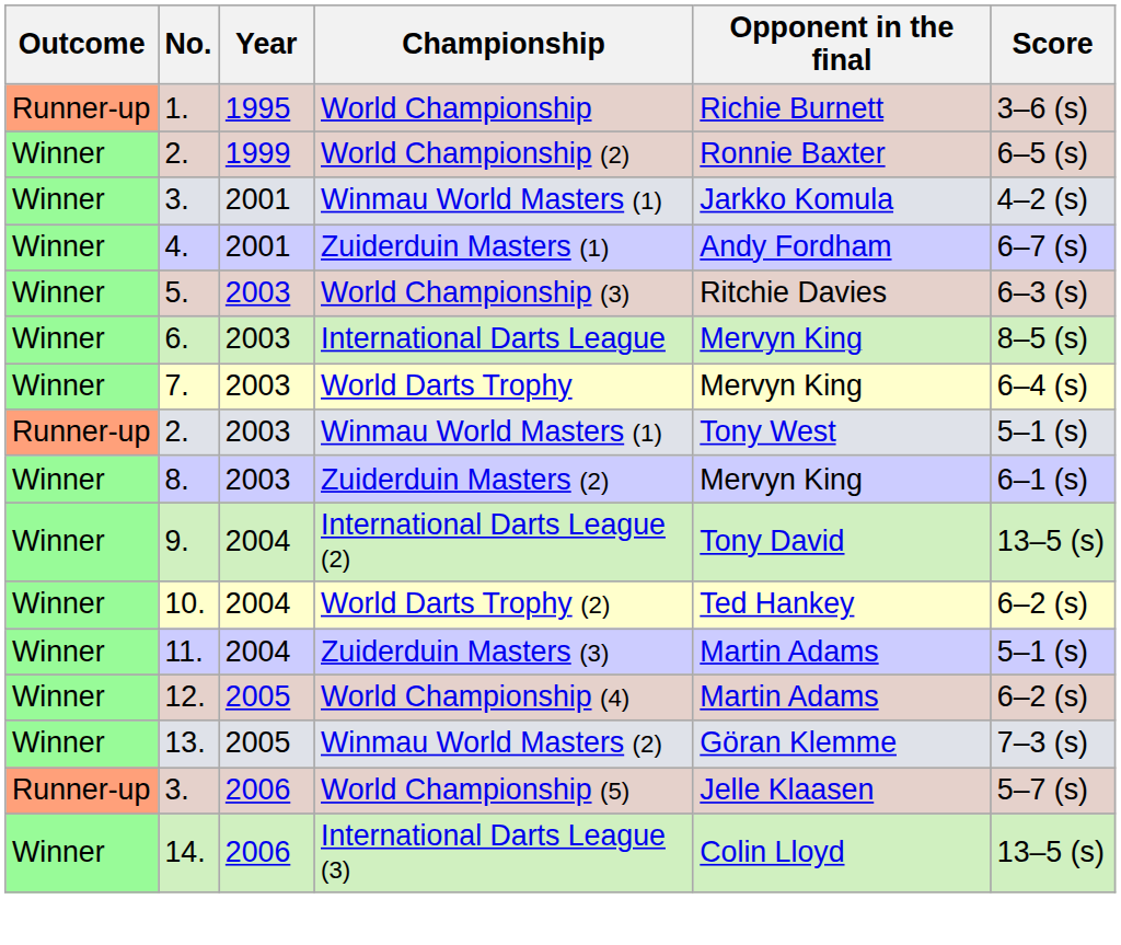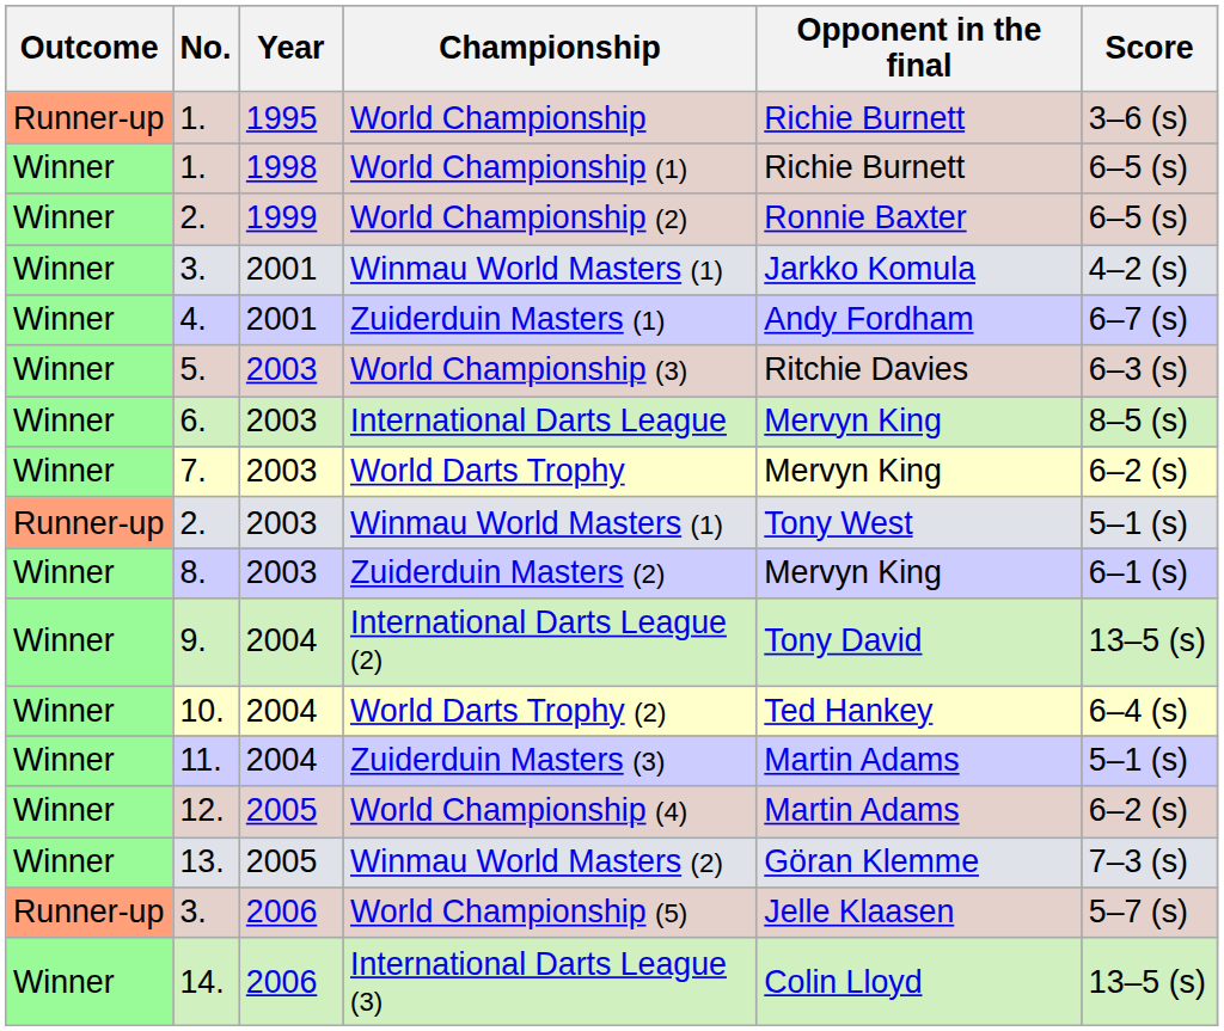 <table class="sortable wikitable">
 <tr>
 <th style="width:80px;">Outcome</th>
 <th style="width:20px;">No.</th>
 <th style="width:50px;">Year</th>
 <th style="width:250px;">Championship</th>
 <th style="width:200px;">Opponent in the final</th>
 <th style="width:70px;">Score</th>
 </tr>
 <tr style="background:#e5d1cb;">
 <td style="background:#ffa07a;">Runner-up</td>
 <td>1.</td>
 <td><a href='#'>1995</a></td>
 <td><a href='#'>World Championship</a></td>
 <td> <a href='#'>Richie Burnett</a></td>
 <td>3–6 (s)</td>
+</tr>
+<tr style="background:#e5d1cb;">
+<td style="background:#98FB98">Winner</td>
+<td>1.</td>
+<td><a href='#'>1998</a></td>
+<td><a href='#'>World Championship</a> <small>(1)</small></td>
+<td> Richie Burnett</td>
+<td>6–5 (s)</td>
 </tr>
 <tr style="background:#e5d1cb;">
 <td style="background:#98FB98">Winner</td>
 <td>2.</td>
 <td><a href='#'>1999</a></td>
 <td><a href='#'>World Championship</a> <small>(2)</small></td>
 <td> <a href='#'>Ronnie Baxter</a></td>
 <td>6–5 (s)</td>
 </tr>
 <tr style="background:#dfe2e9;">
 <td style="background:#98FB98">Winner</td>
 <td>3.</td>
 <td>2001</td>
 <td><a href='#'>Winmau World Masters</a> <small>(1)</small></td>
 <td> <a href='#'>Jarkko Komula</a></td>
 <td>4–2 (s)</td>
 </tr>
 <tr style="background:#ccf;">
 <td style="background:#98FB98">Winner</td>
 <td>4.</td>
 <td>2001</td>
 <td><a href='#'>Zuiderduin Masters</a> <small>(1)</small></td>
 <td> <a href='#'>Andy Fordham</a></td>
 <td>6–7 (s)</td>
 </tr>
 <tr style="background:#e5d1cb;">
 <td style="background:#98FB98">Winner</td>
 <td>5.</td>
 <td><a href='#'>2003</a></td>
 <td><a href='#'>World Championship</a> <small>(3)</small></td>
 <td> Ritchie Davies</td>
 <td>6–3 (s)</td>
 </tr>
 <tr style="background:#d0f0c0;">
 <td style="background:#98FB98">Winner</td>
 <td>6.</td>
 <td>2003</td>
 <td><a href='#'>International Darts League</a></td>
 <td> <a href='#'>Mervyn King</a></td>
 <td>8–5 (s)</td>
 </tr>
 <tr style="background:#ffc;">
 <td style="background:#98FB98">Winner</td>
 <td>7.</td>
 <td>2003</td>
 <td><a href='#'>World Darts Trophy</a></td>
 <td> Mervyn King</td>
-<td>6–4 (s)</td>
+<td>6–2 (s)</td>
 </tr>
 <tr style="background:#dfe2e9;">
 <td style="background:#ffa07a;">Runner-up</td>
 <td>2.</td>
 <td>2003</td>
 <td><a href='#'>Winmau World Masters</a> <small>(1)</small></td>
 <td> <a href='#'>Tony West</a></td>
 <td>5–1 (s)</td>
 </tr>
 <tr style="background:#ccf;">
 <td style="background:#98FB98">Winner</td>
 <td>8.</td>
 <td>2003</td>
 <td><a href='#'>Zuiderduin Masters</a> <small>(2)</small></td>
 <td> Mervyn King</td>
 <td>6–1 (s)</td>
 </tr>
 <tr style="background:#d0f0c0;">
 <td style="background:#98FB98">Winner</td>
 <td>9.</td>
 <td>2004</td>
 <td><a href='#'>International Darts League</a> <small>(2)</small></td>
 <td> <a href='#'>Tony David</a></td>
 <td>13–5 (s)</td>
 </tr>
 <tr style="background:#ffc;">
 <td style="background:#98FB98">Winner</td>
 <td>10.</td>
 <td>2004</td>
 <td><a href='#'>World Darts Trophy</a> <small>(2)</small></td>
 <td> <a href='#'>Ted Hankey</a></td>
-<td>6–2 (s)</td>
+<td>6–4 (s)</td>
 </tr>
 <tr style="background:#ccf;">
 <td style="background:#98FB98">Winner</td>
 <td>11.</td>
 <td>2004</td>
 <td><a href='#'>Zuiderduin Masters</a> <small>(3)</small></td>
 <td> <a href='#'>Martin Adams</a></td>
 <td>5–1 (s)</td>
 </tr>
 <tr style="background:#e5d1cb;">
 <td style="background:#98FB98">Winner</td>
 <td>12.</td>
 <td><a href='#'>2005</a></td>
 <td><a href='#'>World Championship</a> <small>(4)</small></td>
 <td> <a href='#'>Martin Adams</a></td>
 <td>6–2 (s)</td>
 </tr>
 <tr style="background:#dfe2e9;">
 <td style="background:#98FB98">Winner</td>
 <td>13.</td>
 <td>2005</td>
 <td><a href='#'>Winmau World Masters</a> <small>(2)</small></td>
 <td> <a href='#'>Göran Klemme</a></td>
 <td>7–3 (s)</td>
 </tr>
 <tr style="background:#e5d1cb;">
 <td style="background:#ffa07a;">Runner-up</td>
 <td>3.</td>
 <td><a href='#'>2006</a></td>
 <td><a href='#'>World Championship</a> <small>(5)</small></td>
 <td> <a href='#'>Jelle Klaasen</a></td>
 <td>5–7 (s)</td>
 </tr>
 <tr style="background:#d0f0c0;">
 <td style="background:#98FB98">Winner</td>
 <td>14.</td>
 <td><a href='#'>2006</a></td>
 <td><a href='#'>International Darts League</a> <small>(3)</small></td>
 <td> <a href='#'>Colin Lloyd</a></td>
 <td>13–5 (s)</td>
 </tr>
 </table>
